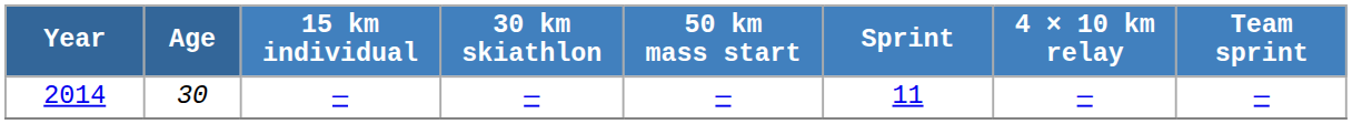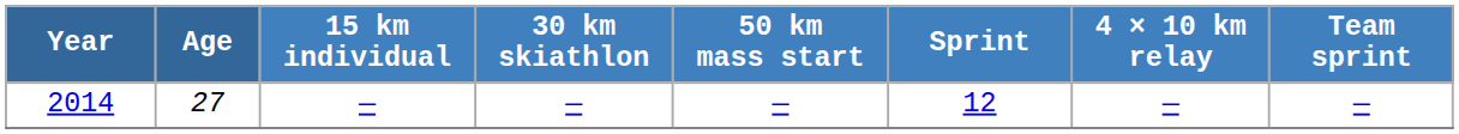 <table class="wikitable" style="font-size:95%; text-align:center; border:grey solid 1px; border-collapse:collapse; background:#ffffff;">
 <tr>
 <th style="background-color:#369; color:white; width:60px;"> Year </th>
 <th style="background-color:#369; color:white; width:40px;"> Age </th>
 <th style="background-color:#4180be; color:white; width:75px;"> 15 km <br> individual </th>
 <th style="background-color:#4180be; color:white; width:75px;"> 30 km <br> skiathlon </th>
 <th style="background-color:#4180be; color:white; width:75px;"> 50 km <br> mass start </th>
 <th style="background-color:#4180be; color:white; width:75px;"> Sprint </th>
 <th style="background-color:#4180be; color:white; width:75px;"> 4 × 10 km <br> relay </th>
 <th style="background-color:#4180be; color:white; width:75px;"> Team <br> sprint </th>
 </tr>
 <tr>
 <td><a href='#'>2014</a></td>
-<td><em>30</em></td>
+<td><em>27</em></td>
 <td><a href='#'>—</a></td>
 <td><a href='#'>—</a></td>
 <td><a href='#'>—</a></td>
-<td><a href='#'>11</a></td>
+<td><a href='#'>12</a></td>
 <td><a href='#'>—</a></td>
 <td><a href='#'>—</a></td>
 </tr>
 <tr>
 </tr>
 </table>
